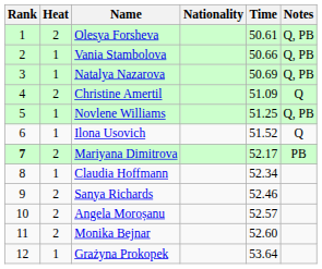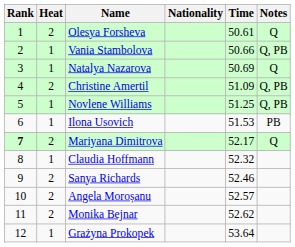 <table class="wikitable sortable" style="text-align:center">
 <tr>
 <th>Rank</th>
 <th>Heat</th>
 <th>Name</th>
 <th>Nationality</th>
 <th>Time</th>
 <th>Notes</th>
 </tr>
 <tr bgcolor=ccffcc>
 <td>1</td>
 <td>2</td>
 <td align="left"><a href='#'>Olesya Forsheva</a></td>
 <td align=left></td>
 <td>50.61</td>
-<td>Q, PB</td>
+<td>Q</td>
 </tr>
 <tr bgcolor=ccffcc>
 <td>2</td>
 <td>1</td>
 <td align="left"><a href='#'>Vania Stambolova</a></td>
 <td align=left></td>
 <td>50.66</td>
 <td>Q, PB</td>
 </tr>
 <tr bgcolor=ccffcc>
 <td>3</td>
 <td>1</td>
 <td align="left"><a href='#'>Natalya Nazarova</a></td>
 <td align=left></td>
 <td>50.69</td>
-<td>Q, PB</td>
+<td>Q</td>
 </tr>
 <tr bgcolor=ccffcc>
 <td>4</td>
 <td>2</td>
 <td align="left"><a href='#'>Christine Amertil</a></td>
 <td align=left></td>
 <td>51.09</td>
-<td>Q</td>
+<td>Q, PB</td>
 </tr>
 <tr bgcolor=ccffcc>
 <td>5</td>
 <td>1</td>
 <td align="left"><a href='#'>Novlene Williams</a></td>
 <td align=left></td>
 <td>51.25</td>
 <td>Q, PB</td>
 </tr>
 <tr>
 <td>6</td>
 <td>1</td>
 <td align="left"><a href='#'>Ilona Usovich</a></td>
 <td align=left></td>
-<td>51.52</td>
-<td>Q</td>
+<td>51.53</td>
+<td>PB</td>
 </tr>
 <tr bgcolor=ccffcc>
 <td><strong>7</strong></td>
 <td>2</td>
 <td align="left"><a href='#'>Mariyana Dimitrova</a></td>
 <td align=left></td>
 <td>52.17</td>
-<td>PB</td>
+<td>Q</td>
 </tr>
 <tr>
 <td>8</td>
 <td>1</td>
 <td align="left"><a href='#'>Claudia Hoffmann</a></td>
 <td align=left></td>
-<td>52.34</td>
+<td>52.32</td>
 <td></td>
 </tr>
 <tr>
 <td>9</td>
 <td>2</td>
 <td align="left"><a href='#'>Sanya Richards</a></td>
 <td align=left></td>
 <td>52.46</td>
 <td></td>
 </tr>
 <tr>
 <td>10</td>
 <td>2</td>
 <td align="left"><a href='#'>Angela Moroșanu</a></td>
 <td align=left></td>
 <td>52.57</td>
 <td></td>
 </tr>
 <tr>
 <td>11</td>
 <td>2</td>
 <td align="left"><a href='#'>Monika Bejnar</a></td>
 <td align=left></td>
-<td>52.60</td>
+<td>52.62</td>
 <td></td>
 </tr>
 <tr>
 <td>12</td>
 <td>1</td>
 <td align="left"><a href='#'>Grażyna Prokopek</a></td>
 <td align=left></td>
 <td>53.64</td>
 <td></td>
 </tr>
 </table>
